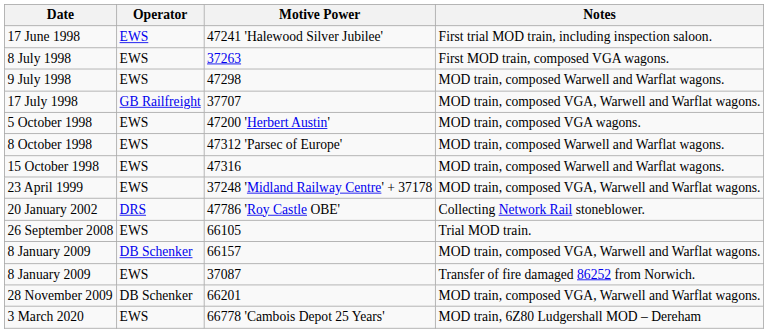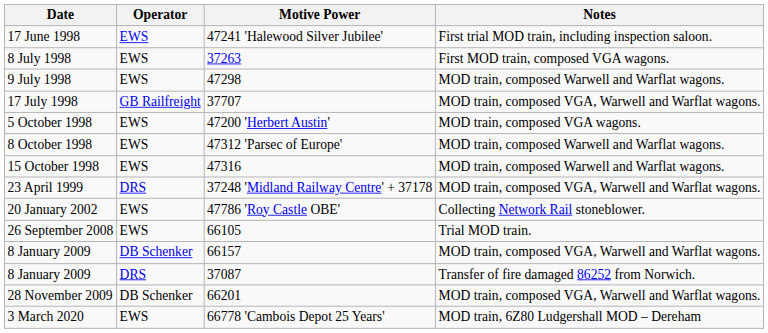 <table class="wikitable">
 <tr>
 <th>Date</th>
 <th>Operator</th>
 <th>Motive Power</th>
 <th>Notes</th>
 </tr>
 <tr>
 <td>17 June 1998</td>
 <td><a href='#'>EWS</a></td>
 <td>47241 'Halewood Silver Jubilee'</td>
 <td>First trial MOD train, including inspection saloon.</td>
 </tr>
 <tr>
 <td>8 July 1998</td>
 <td>EWS</td>
 <td><a href='#'>37263</a></td>
 <td>First MOD train, composed VGA wagons.</td>
 </tr>
 <tr>
 <td>9 July 1998</td>
 <td>EWS</td>
 <td>47298</td>
 <td>MOD train, composed Warwell and Warflat wagons.</td>
 </tr>
 <tr>
 <td>17 July 1998</td>
 <td><a href='#'>GB Railfreight</a></td>
 <td>37707</td>
 <td>MOD train, composed VGA, Warwell and Warflat wagons.</td>
 </tr>
 <tr>
 <td>5 October 1998</td>
 <td>EWS</td>
 <td>47200 '<a href='#'>Herbert Austin</a>'</td>
 <td>MOD train, composed VGA wagons.</td>
 </tr>
 <tr>
 <td>8 October 1998</td>
 <td>EWS</td>
 <td>47312 'Parsec of Europe'</td>
 <td>MOD train, composed Warwell and Warflat wagons.</td>
 </tr>
 <tr>
 <td>15 October 1998</td>
 <td>EWS</td>
 <td>47316</td>
 <td>MOD train, composed Warwell and Warflat wagons.</td>
 </tr>
 <tr>
 <td>23 April 1999</td>
-<td>EWS</td>
+<td><a href='#'>DRS</a></td>
 <td>37248 '<a href='#'>Midland Railway Centre</a>' + 37178</td>
 <td>MOD train, composed VGA, Warwell and Warflat wagons.</td>
 </tr>
 <tr>
 <td>20 January 2002</td>
-<td><a href='#'>DRS</a></td>
+<td>EWS</td>
 <td>47786 '<a href='#'>Roy Castle</a> OBE'</td>
 <td>Collecting <a href='#'>Network Rail</a> stoneblower.</td>
 </tr>
 <tr>
 <td>26 September 2008</td>
 <td>EWS</td>
 <td>66105</td>
 <td>Trial MOD train.</td>
 </tr>
 <tr>
 <td>8 January 2009</td>
 <td><a href='#'>DB Schenker</a></td>
 <td>66157</td>
 <td>MOD train, composed VGA, Warwell and Warflat wagons.</td>
 </tr>
 <tr>
 <td>8 January 2009</td>
-<td>EWS</td>
+<td><a href='#'>DRS</a></td>
 <td>37087</td>
 <td>Transfer of fire damaged <a href='#'>86252</a> from Norwich.</td>
 </tr>
 <tr>
 <td>28 November 2009</td>
 <td>DB Schenker</td>
 <td>66201</td>
 <td>MOD train, composed VGA, Warwell and Warflat wagons.</td>
 </tr>
 <tr>
 <td>3 March 2020</td>
 <td>EWS</td>
 <td>66778 'Cambois Depot 25 Years'</td>
 <td>MOD train, 6Z80 Ludgershall MOD – Dereham</td>
 </tr>
 </table>
